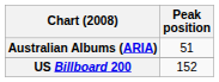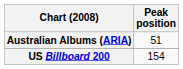 <table class="wikitable sortable plainrowheaders" style="text-align:center">
 <tr>
 <th>Chart (2008)</th>
 <th>Peak<br>position</th>
 </tr>
 <tr>
 <th scope="row">Australian Albums (<a href='#'>ARIA</a>)</th>
 <td>51</td>
 </tr>
 <tr>
 </tr>
 <tr>
 </tr>
 <tr>
 </tr>
 <tr>
 </tr>
 <tr>
 </tr>
 <tr>
 </tr>
 <tr>
 </tr>
 <tr>
 </tr>
 <tr>
 <th scope="row">US <a href='#'><em>Billboard</em> 200</a></th>
-<td>152</td>
+<td>154</td>
 </tr>
 </table>
